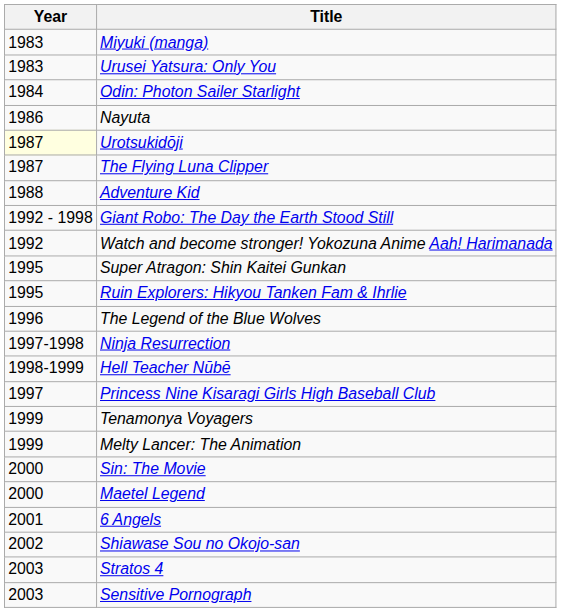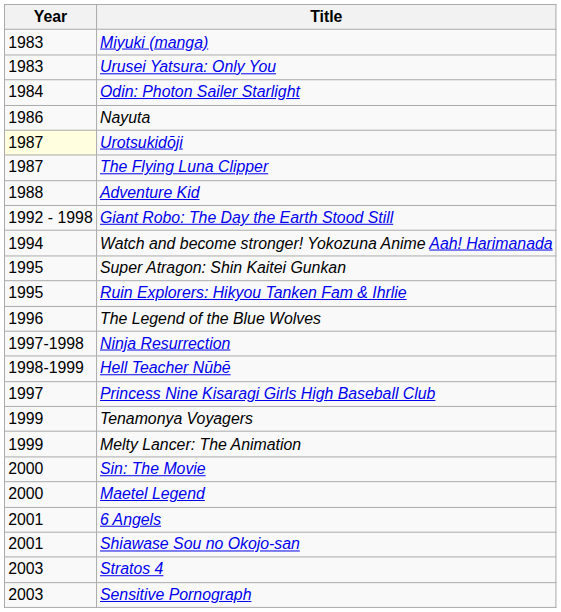 <table class="wikitable">
 <tr>
 <th>Year</th>
 <th>Title</th>
 </tr>
 <tr>
 <td>1983</td>
 <td><em><a href='#'>Miyuki (manga)</a></em></td>
 </tr>
 <tr>
 <td>1983</td>
 <td><em><a href='#'>Urusei Yatsura: Only You</a></em></td>
 </tr>
 <tr>
 <td>1984</td>
 <td><em><a href='#'>Odin: Photon Sailer Starlight</a></em></td>
 </tr>
 <tr>
 <td>1986</td>
 <td><em>Nayuta</em></td>
 </tr>
 <tr>
 <td style="background: lightyellow;">1987</td>
 <td><em><a href='#'>Urotsukidōji</a></em></td>
 </tr>
 <tr>
 <td>1987</td>
 <td><em><a href='#'>The Flying Luna Clipper</a></em></td>
 </tr>
 <tr>
 <td>1988</td>
 <td><em><a href='#'>Adventure Kid</a></em></td>
 </tr>
 <tr>
 <td>1992 - 1998</td>
 <td><em><a href='#'>Giant Robo: The Day the Earth Stood Still</a></em></td>
 </tr>
 <tr>
-<td>1992</td>
+<td>1994</td>
 <td><em> Watch and become stronger! Yokozuna Anime <a href='#'>Aah! Harimanada</a></em></td>
 </tr>
 <tr>
 <td>1995</td>
 <td><em>Super Atragon: Shin Kaitei Gunkan</em></td>
 </tr>
 <tr>
 <td>1995</td>
 <td><em><a href='#'>Ruin Explorers: Hikyou Tanken Fam & Ihrlie</a></em></td>
 </tr>
 <tr>
 <td>1996</td>
 <td><em>The Legend of the Blue Wolves</em></td>
 </tr>
 <tr>
 <td>1997-1998</td>
 <td><em><a href='#'>Ninja Resurrection</a></em></td>
 </tr>
 <tr>
 <td>1998-1999</td>
 <td><em><a href='#'>Hell Teacher Nūbē</a></em></td>
 </tr>
 <tr>
 <td>1997</td>
 <td><em><a href='#'>Princess Nine Kisaragi Girls High Baseball Club</a></em></td>
 </tr>
 <tr>
 <td>1999</td>
 <td><em>Tenamonya Voyagers</em></td>
 </tr>
 <tr>
 <td>1999</td>
 <td><em>Melty Lancer: The Animation</em></td>
 </tr>
 <tr>
 <td>2000</td>
 <td><em><a href='#'>Sin: The Movie</a></em></td>
 </tr>
 <tr>
 <td>2000</td>
 <td><em><a href='#'>Maetel Legend</a></em></td>
 </tr>
 <tr>
 <td>2001</td>
 <td><em><a href='#'>6 Angels</a></em></td>
 </tr>
 <tr>
-<td>2002</td>
+<td>2001</td>
 <td><em><a href='#'>Shiawase Sou no Okojo-san</a></em></td>
 </tr>
 <tr>
 <td>2003</td>
 <td><em><a href='#'>Stratos 4</a></em></td>
 </tr>
 <tr>
 <td>2003</td>
 <td><em><a href='#'>Sensitive Pornograph</a></em></td>
 </tr>
 </table>
